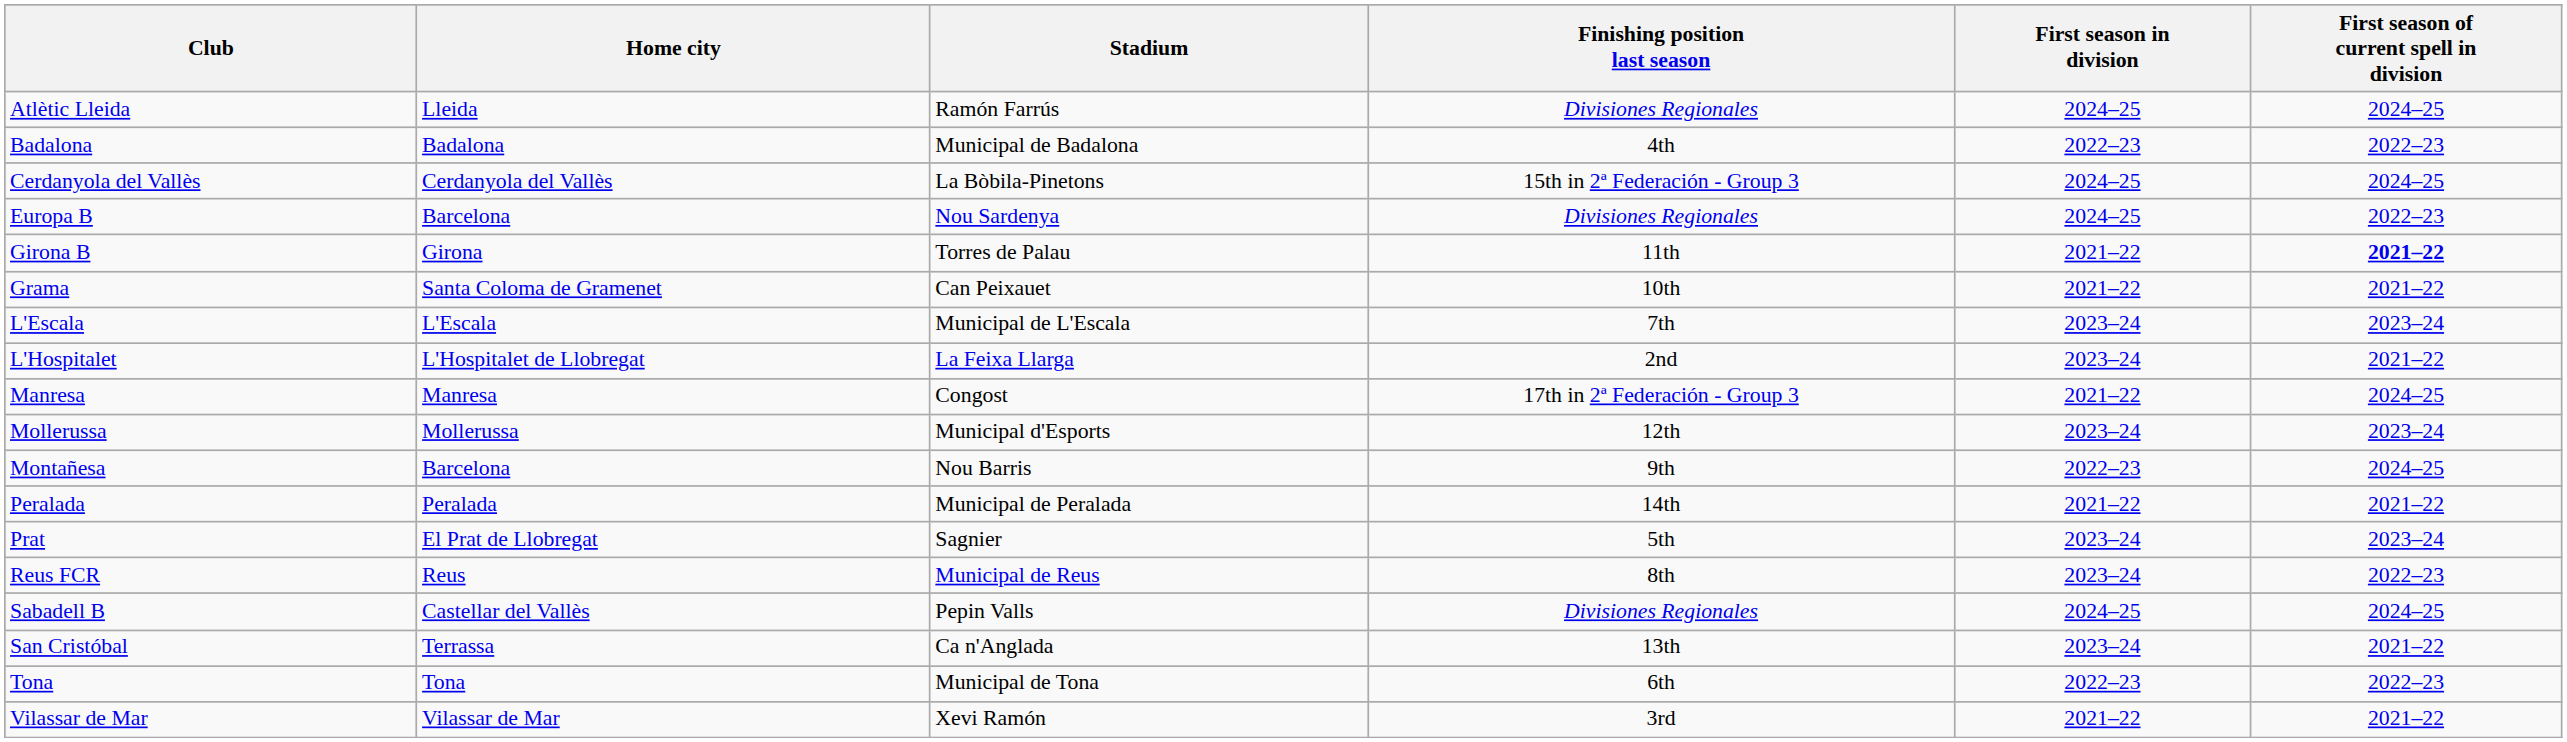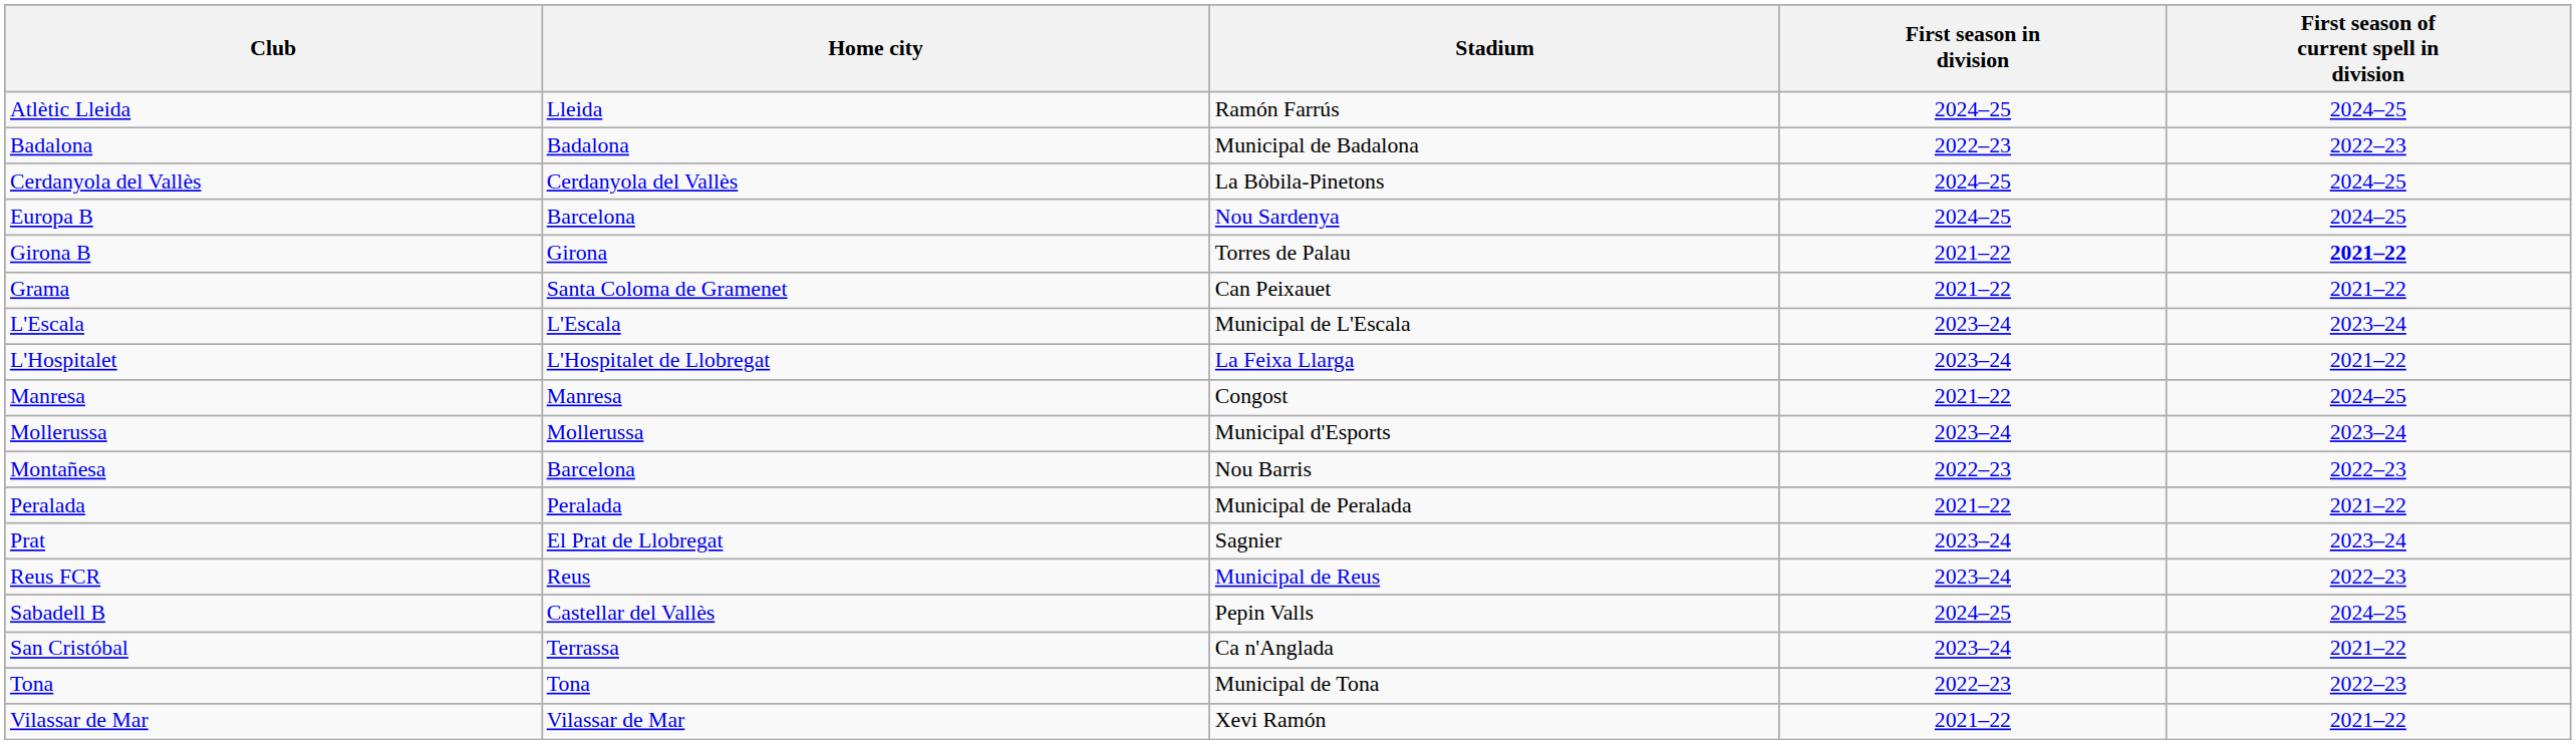 <table class="wikitable sortable" width=95% style="font-size:80%">
 <tr>
 <th>Club</th>
 <th>Home city</th>
 <th>Stadium</th>
-<th>Finishing position<br><a href='#'>last season</a></th>
 <th>First season in<br>division</th>
 <th>First season of<br>current spell in<br> division</th>
 </tr>
 <tr>
 <td style="text-align:left;"><a href='#'>Atlètic Lleida</a></td>
 <td><a href='#'>Lleida</a></td>
 <td>Ramón Farrús</td>
-<td align=center><em><a href='#'>Divisiones Regionales</a></em></td>
 <td align=center><a href='#'>2024–25</a></td>
 <td align=center><a href='#'>2024–25</a></td>
 </tr>
 <tr>
 <td style="text-align:left;"><a href='#'>Badalona</a></td>
 <td><a href='#'>Badalona</a></td>
 <td>Municipal de Badalona</td>
-<td align=center>4th</td>
 <td align=center><a href='#'>2022–23</a></td>
 <td align=center><a href='#'>2022–23</a></td>
 </tr>
 <tr>
 <td style="text-align:left;"><a href='#'>Cerdanyola del Vallès</a></td>
 <td><a href='#'>Cerdanyola del Vallès</a></td>
 <td>La Bòbila-Pinetons</td>
-<td align=center>15th in <a href='#'>2ª Federación - Group 3</a></td>
 <td align=center><a href='#'>2024–25</a></td>
 <td align=center><a href='#'>2024–25</a></td>
 </tr>
 <tr>
 <td style="text-align:left;"><a href='#'>Europa B</a></td>
 <td><a href='#'>Barcelona</a></td>
 <td><a href='#'>Nou Sardenya</a></td>
-<td align=center><em><a href='#'>Divisiones Regionales</a></em></td>
 <td align=center><a href='#'>2024–25</a></td>
-<td align=center><a href='#'>2022–23</a></td>
+<td align=center><a href='#'>2024–25</a></td>
 </tr>
 <tr>
 <td style="text-align:left;"><a href='#'>Girona B</a></td>
 <td><a href='#'>Girona</a></td>
 <td>Torres de Palau</td>
-<td align=center>11th</td>
 <td align=center><a href='#'>2021–22</a></td>
 <td align=center><strong><a href='#'>2021–22</a></strong></td>
 </tr>
 <tr>
 <td style="text-align:left;"><a href='#'>Grama</a></td>
 <td><a href='#'>Santa Coloma de Gramenet</a></td>
 <td>Can Peixauet</td>
-<td align=center>10th</td>
 <td align=center><a href='#'>2021–22</a></td>
 <td align=center><a href='#'>2021–22</a></td>
 </tr>
 <tr>
 <td style="text-align:left;"><a href='#'>L'Escala</a></td>
 <td><a href='#'>L'Escala</a></td>
 <td>Municipal de L'Escala</td>
-<td align=center>7th</td>
 <td align=center><a href='#'>2023–24</a></td>
 <td align=center><a href='#'>2023–24</a></td>
 </tr>
 <tr>
 <td style="text-align:left;"><a href='#'>L'Hospitalet</a></td>
 <td><a href='#'>L'Hospitalet de Llobregat</a></td>
 <td><a href='#'>La Feixa Llarga</a></td>
-<td align=center>2nd</td>
 <td align=center><a href='#'>2023–24</a></td>
 <td align=center><a href='#'>2021–22</a></td>
 </tr>
 <tr>
 <td style="text-align:left;"><a href='#'>Manresa</a></td>
 <td><a href='#'>Manresa</a></td>
 <td>Congost</td>
-<td align=center>17th in <a href='#'>2ª Federación - Group 3</a></td>
 <td align=center><a href='#'>2021–22</a></td>
 <td align=center><a href='#'>2024–25</a></td>
 </tr>
 <tr>
 <td style="text-align:left;"><a href='#'>Mollerussa</a></td>
 <td><a href='#'>Mollerussa</a></td>
 <td>Municipal d'Esports</td>
-<td align=center>12th</td>
 <td align=center><a href='#'>2023–24</a></td>
 <td align=center><a href='#'>2023–24</a></td>
 </tr>
 <tr>
 <td style="text-align:left;"><a href='#'>Montañesa</a></td>
 <td><a href='#'>Barcelona</a></td>
 <td>Nou Barris</td>
-<td align=center>9th</td>
 <td align=center><a href='#'>2022–23</a></td>
-<td align=center><a href='#'>2024–25</a></td>
+<td align=center><a href='#'>2022–23</a></td>
 </tr>
 <tr>
 <td style="text-align:left;"><a href='#'>Peralada</a></td>
 <td><a href='#'>Peralada</a></td>
 <td>Municipal de Peralada</td>
-<td align=center>14th</td>
 <td align=center><a href='#'>2021–22</a></td>
 <td align=center><a href='#'>2021–22</a></td>
 </tr>
 <tr>
 <td style="text-align:left;"><a href='#'>Prat</a></td>
 <td><a href='#'>El Prat de Llobregat</a></td>
 <td>Sagnier</td>
-<td align=center>5th</td>
 <td align=center><a href='#'>2023–24</a></td>
 <td align=center><a href='#'>2023–24</a></td>
 </tr>
 <tr>
 <td style="text-align:left;"><a href='#'>Reus FCR</a></td>
 <td><a href='#'>Reus</a></td>
 <td><a href='#'>Municipal de Reus</a></td>
-<td align=center>8th</td>
 <td align=center><a href='#'>2023–24</a></td>
 <td align=center><a href='#'>2022–23</a></td>
 </tr>
 <tr>
 <td style="text-align:left;"><a href='#'>Sabadell B</a></td>
 <td><a href='#'>Castellar del Vallès</a></td>
 <td>Pepin Valls</td>
-<td align=center><em><a href='#'>Divisiones Regionales</a></em></td>
 <td align=center><a href='#'>2024–25</a></td>
 <td align=center><a href='#'>2024–25</a></td>
 </tr>
 <tr>
 <td style="text-align:left;"><a href='#'>San Cristóbal</a></td>
 <td><a href='#'>Terrassa</a></td>
 <td>Ca n'Anglada</td>
-<td align=center>13th</td>
 <td align=center><a href='#'>2023–24</a></td>
 <td align=center><a href='#'>2021–22</a></td>
 </tr>
 <tr>
 <td style="text-align:left;"><a href='#'>Tona</a></td>
 <td><a href='#'>Tona</a></td>
 <td>Municipal de Tona</td>
-<td align=center>6th</td>
 <td align=center><a href='#'>2022–23</a></td>
 <td align=center><a href='#'>2022–23</a></td>
 </tr>
 <tr>
 <td style="text-align:left;"><a href='#'>Vilassar de Mar</a></td>
 <td><a href='#'>Vilassar de Mar</a></td>
 <td>Xevi Ramón</td>
-<td align=center>3rd</td>
 <td align=center><a href='#'>2021–22</a></td>
 <td align=center><a href='#'>2021–22</a></td>
 </tr>
 </table>
